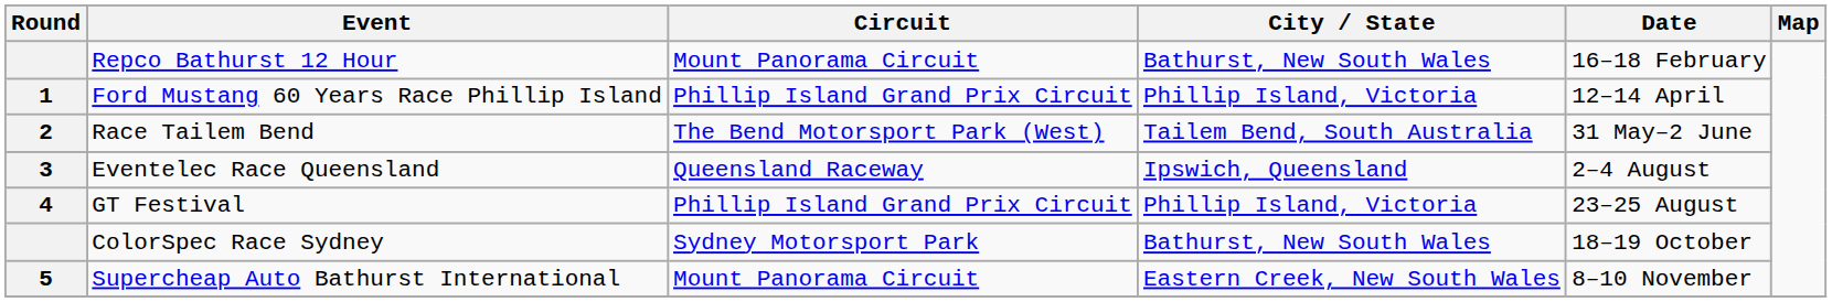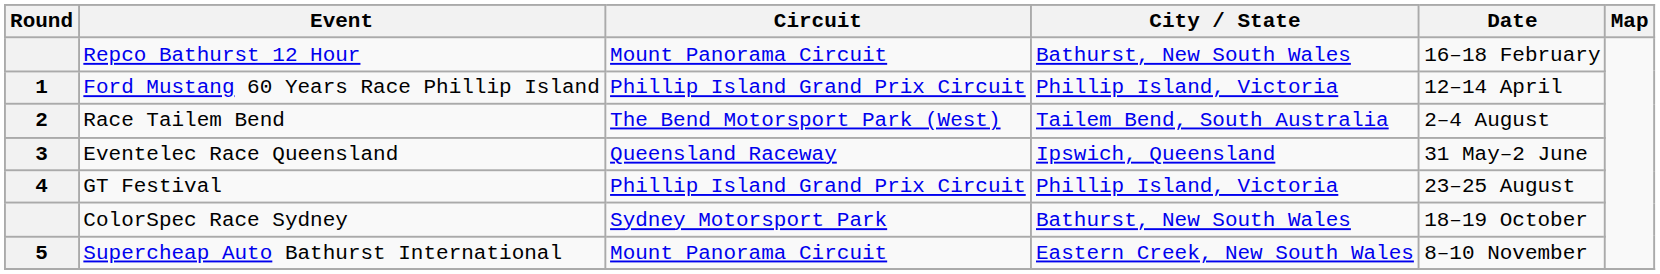 <table class="wikitable" style="font-size:85%;">
 <tr>
 <th>Round</th>
 <th>Event</th>
 <th>Circuit</th>
 <th>City / State</th>
 <th>Date</th>
 <th>Map</th>
 </tr>
 <tr>
 <th></th>
 <td><a href='#'>Repco Bathurst 12 Hour</a></td>
 <td> <a href='#'>Mount Panorama Circuit</a></td>
 <td><a href='#'>Bathurst, New South Wales</a></td>
 <td>16–18 February</td>
 <td rowspan="7"></td>
 </tr>
 <tr>
 <th>1</th>
 <td><a href='#'>Ford Mustang</a> 60 Years Race Phillip Island</td>
 <td> <a href='#'>Phillip Island Grand Prix Circuit</a></td>
 <td><a href='#'>Phillip Island, Victoria</a></td>
 <td>12–14 April</td>
 </tr>
 <tr>
 <th>2</th>
 <td>Race Tailem Bend</td>
 <td> <a href='#'>The Bend Motorsport Park (West)</a></td>
 <td><a href='#'>Tailem Bend, South Australia</a></td>
-<td>31 May–2 June</td>
+<td>2–4 August</td>
 </tr>
 <tr>
 <th>3</th>
 <td>Eventelec Race Queensland</td>
 <td> <a href='#'>Queensland Raceway</a></td>
 <td><a href='#'>Ipswich, Queensland</a></td>
-<td>2–4 August</td>
+<td>31 May–2 June</td>
 </tr>
 <tr>
 <th>4</th>
 <td>GT Festival</td>
 <td> <a href='#'>Phillip Island Grand Prix Circuit</a></td>
 <td><a href='#'>Phillip Island, Victoria</a></td>
 <td>23–25 August</td>
 </tr>
 <tr>
 <th></th>
 <td>ColorSpec Race Sydney</td>
 <td> <a href='#'>Sydney Motorsport Park</a></td>
 <td><a href='#'>Bathurst, New South Wales</a></td>
 <td>18–19 October</td>
 </tr>
 <tr>
 <th>5</th>
 <td><a href='#'>Supercheap Auto</a> Bathurst International</td>
 <td> <a href='#'>Mount Panorama Circuit</a></td>
 <td><a href='#'>Eastern Creek, New South Wales</a></td>
 <td>8–10 November</td>
 </tr>
 <tr>
 </tr>
 </table>
